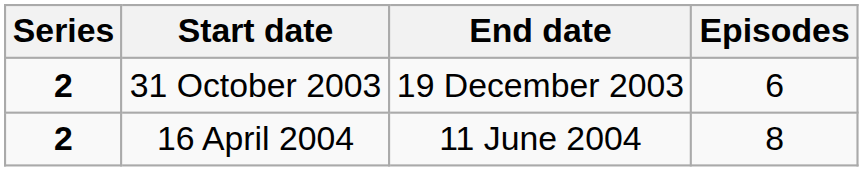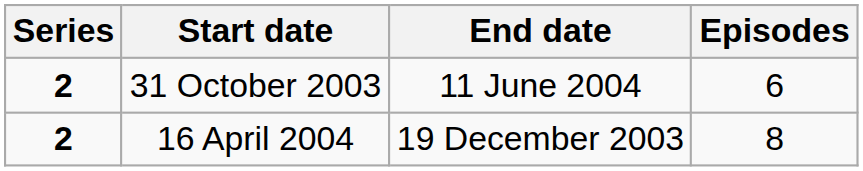 <table class="wikitable" style="text-align:center;">
 <tr>
 <th>Series</th>
 <th>Start date</th>
 <th>End date</th>
 <th>Episodes</th>
 </tr>
 <tr>
 <td><strong>2</strong></td>
 <td>31 October 2003</td>
-<td>19 December 2003</td>
+<td>11 June 2004</td>
 <td>6</td>
 </tr>
 <tr>
 <td><strong>2</strong></td>
 <td>16 April 2004</td>
-<td>11 June 2004</td>
+<td>19 December 2003</td>
 <td>8</td>
 </tr>
 </table>
